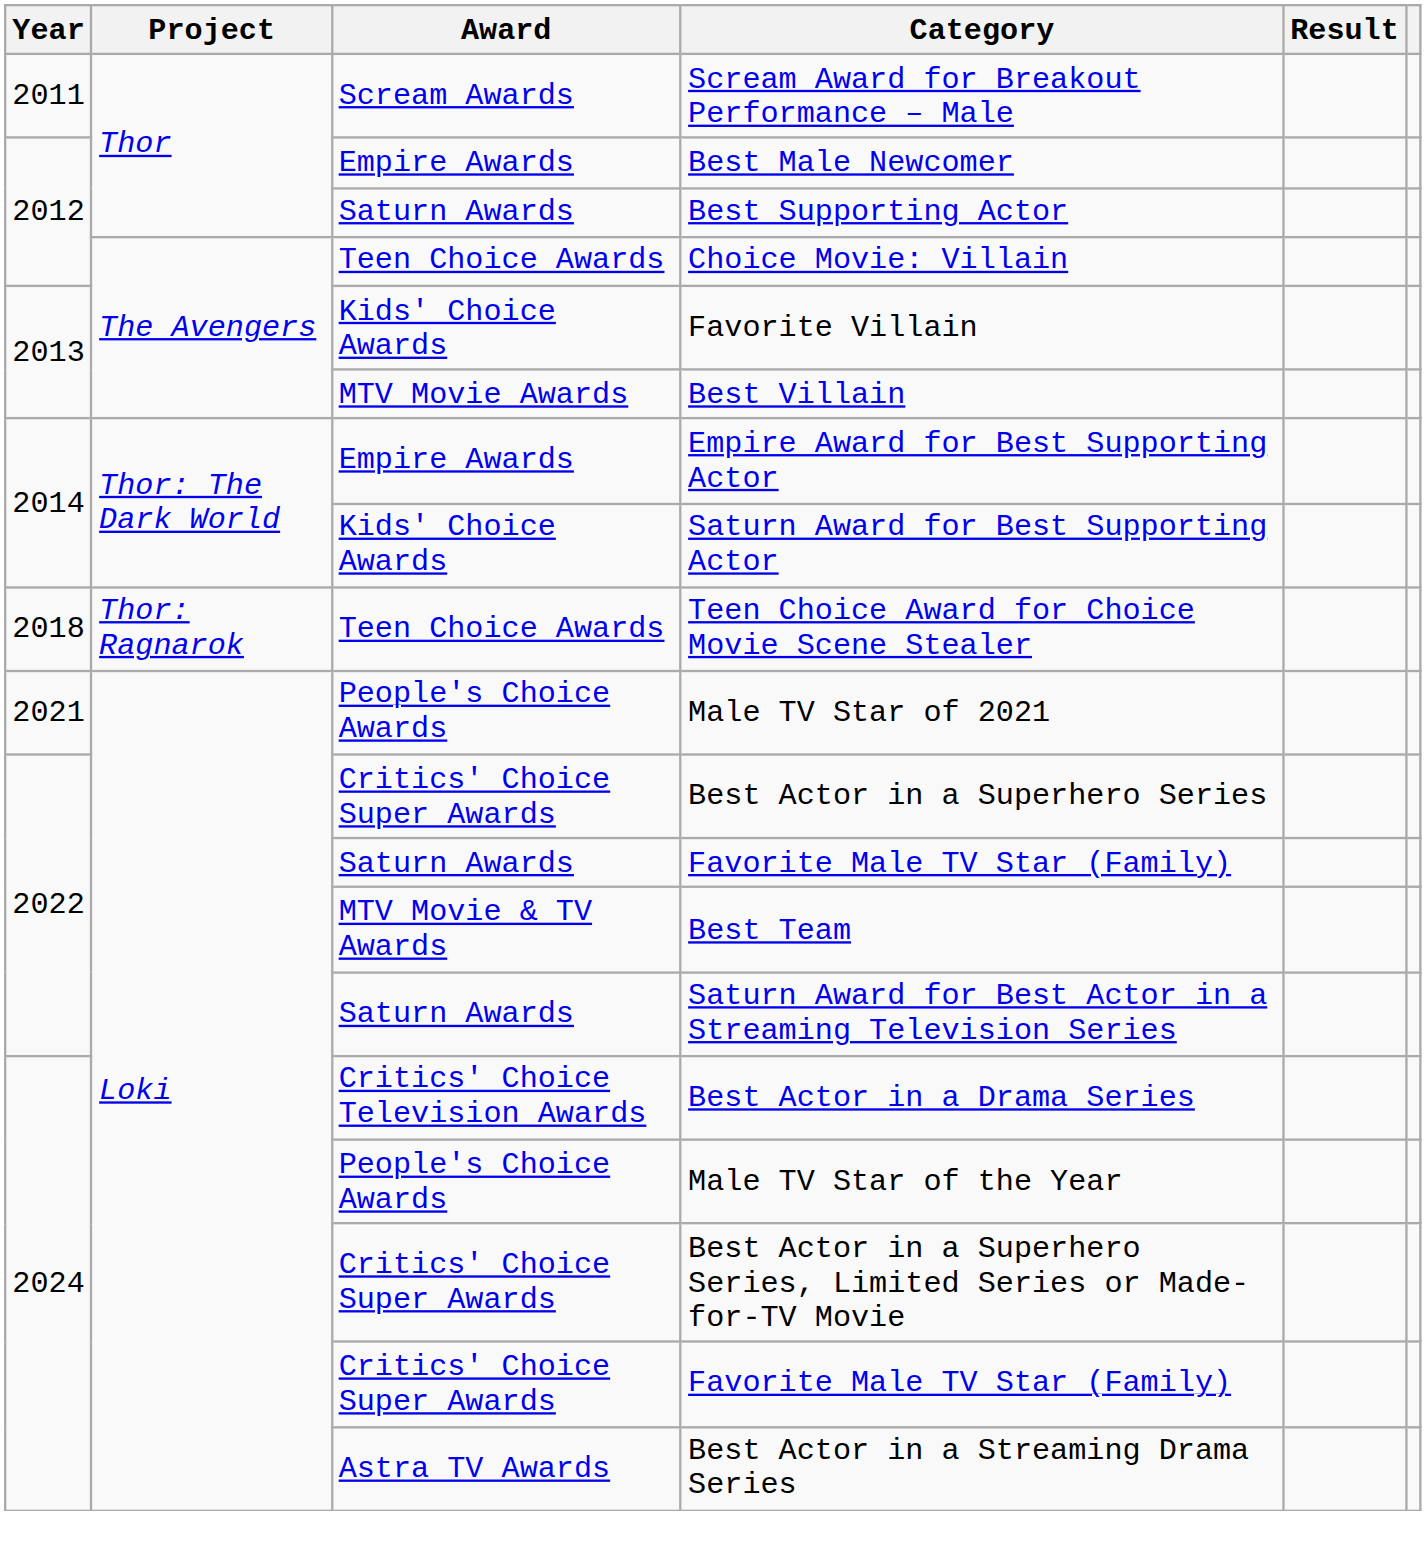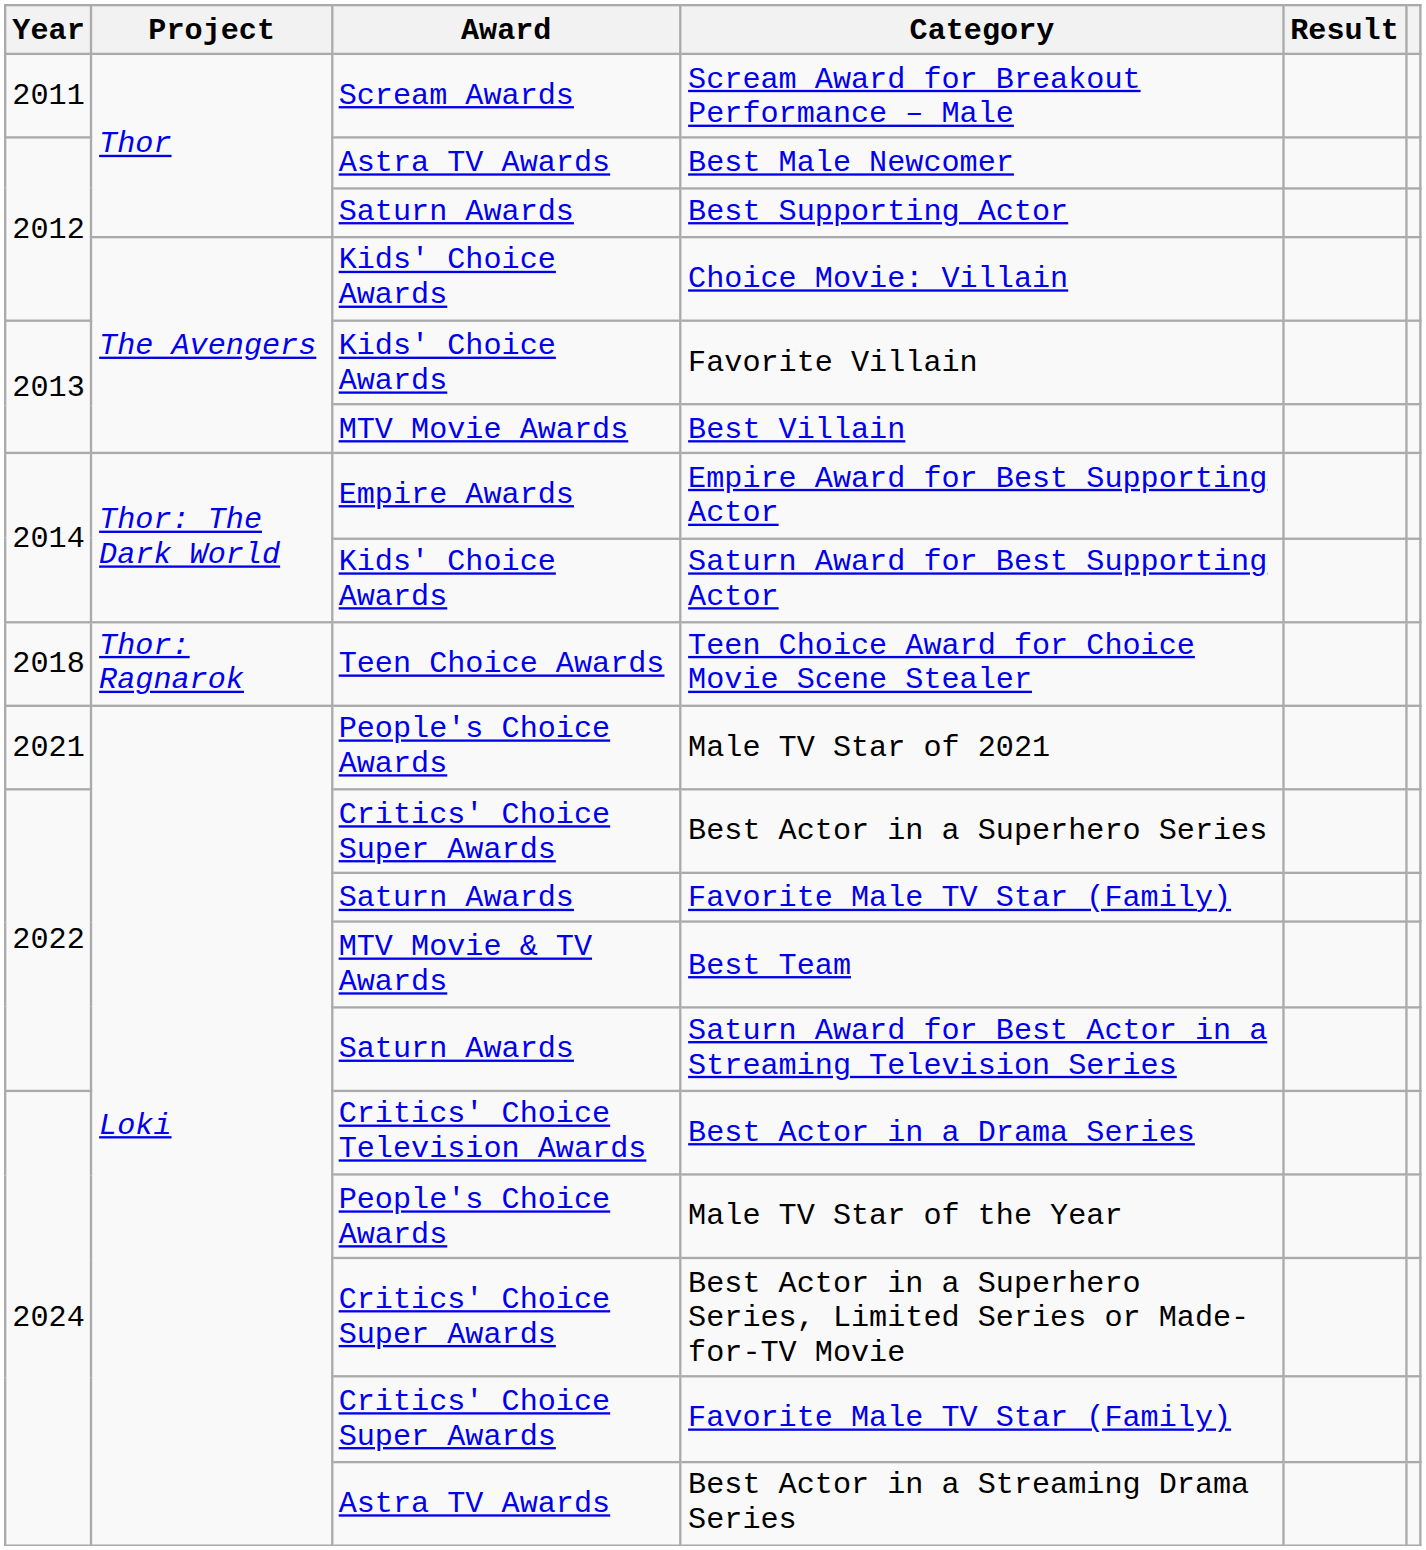 <table class="wikitable sortable">
 <tr>
 <th>Year</th>
 <th>Project</th>
 <th>Award</th>
 <th>Category</th>
 <th>Result</th>
 <th scope="col" class="unsortable"></th>
 </tr>
 <tr>
 <td>2011</td>
 <td rowspan="3"><em><a href='#'>Thor</a></em></td>
 <td><a href='#'>Scream Awards</a></td>
 <td><a href='#'>Scream Award for Breakout Performance – Male</a></td>
 <td></td>
 <td style="text-align: center;"></td>
 </tr>
 <tr>
 <td rowspan="3">2012</td>
-<td><a href='#'>Empire Awards</a></td>
+<td><a href='#'>Astra TV Awards</a></td>
 <td><a href='#'>Best Male Newcomer</a></td>
 <td></td>
 <td style="text-align: center;"></td>
 </tr>
 <tr>
 <td><a href='#'>Saturn Awards</a></td>
 <td><a href='#'>Best Supporting Actor</a></td>
 <td></td>
 <td style="text-align: center;"></td>
 </tr>
 <tr>
 <td rowspan="3"><em><a href='#'>The Avengers</a></em></td>
-<td><a href='#'>Teen Choice Awards</a></td>
+<td><a href='#'>Kids' Choice Awards</a></td>
 <td><a href='#'>Choice Movie: Villain</a></td>
 <td></td>
 <td style="text-align: center;"></td>
 </tr>
 <tr>
 <td rowspan="2">2013</td>
 <td><a href='#'>Kids' Choice Awards</a></td>
 <td>Favorite Villain</td>
 <td></td>
 <td style="text-align: center;"></td>
 </tr>
 <tr>
 <td><a href='#'>MTV Movie Awards</a></td>
 <td><a href='#'>Best Villain</a></td>
 <td></td>
 <td style="text-align: center;"></td>
 </tr>
 <tr>
 <td rowspan="2">2014</td>
 <td rowspan="2"><em><a href='#'>Thor: The Dark World</a></em></td>
 <td><a href='#'>Empire Awards</a></td>
 <td><a href='#'>Empire Award for Best Supporting Actor</a></td>
 <td></td>
 <td style="text-align: center;"></td>
 </tr>
 <tr>
 <td><a href='#'>Kids' Choice Awards</a></td>
 <td><a href='#'>Saturn Award for Best Supporting Actor</a></td>
 <td></td>
 <td style="text-align: center;"></td>
 </tr>
 <tr>
 <td>2018</td>
 <td><em><a href='#'>Thor: Ragnarok</a></em></td>
 <td><a href='#'>Teen Choice Awards</a></td>
 <td><a href='#'>Teen Choice Award for Choice Movie Scene Stealer</a></td>
 <td></td>
 <td style="text-align: center;"></td>
 </tr>
 <tr>
 <td>2021</td>
 <td rowspan="10"><em><a href='#'>Loki</a></em></td>
 <td><a href='#'>People's Choice Awards</a></td>
 <td>Male TV Star of 2021</td>
 <td></td>
 <td style="text-align:center;"></td>
 </tr>
 <tr>
 <td rowspan="4">2022</td>
 <td><a href='#'>Critics' Choice Super Awards</a></td>
 <td>Best Actor in a Superhero Series</td>
 <td></td>
 <td style="text-align:center;"></td>
 </tr>
 <tr>
 <td><a href='#'>Saturn Awards</a></td>
 <td><a href='#'>Favorite Male TV Star (Family)</a></td>
 <td></td>
 <td style="text-align:center;"></td>
 </tr>
 <tr>
 <td><a href='#'>MTV Movie & TV Awards</a></td>
 <td><a href='#'>Best Team</a></td>
 <td></td>
 <td style="text-align:center;"></td>
 </tr>
 <tr>
 <td><a href='#'>Saturn Awards</a></td>
 <td><a href='#'>Saturn Award for Best Actor in a Streaming Television Series</a></td>
 <td></td>
 <td style="text-align:center;"></td>
 </tr>
 <tr>
 <td rowspan="5">2024</td>
 <td><a href='#'>Critics' Choice Television Awards</a></td>
 <td><a href='#'>Best Actor in a Drama Series</a></td>
 <td></td>
 <td style="text-align:center;"></td>
 </tr>
 <tr>
 <td><a href='#'>People's Choice Awards</a></td>
 <td>Male TV Star of the Year</td>
 <td></td>
 <td style="text-align:center;"></td>
 </tr>
 <tr>
 <td><a href='#'>Critics' Choice Super Awards</a></td>
 <td>Best Actor in a Superhero Series, Limited Series or Made-for-TV Movie</td>
 <td></td>
 <td style="text-align:center;"></td>
 </tr>
 <tr>
 <td><a href='#'>Critics' Choice Super Awards</a></td>
 <td><a href='#'>Favorite Male TV Star (Family)</a></td>
 <td></td>
 <td style="text-align:center;"></td>
 </tr>
 <tr>
 <td><a href='#'>Astra TV Awards</a></td>
 <td>Best Actor in a Streaming Drama Series</td>
 <td></td>
 <td style="text-align:center;"></td>
 </tr>
 </table>
